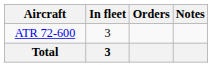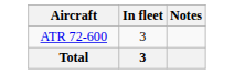 <table class="wikitable" style="border-collapse:collapse;text-align:center;margin:auto;">
 <tr>
 <th width="100pt">Aircraft</th>
 <th width="50pt">In fleet</th>
-<th width="50pt">Orders</th>
 <th>Notes</th>
 </tr>
 <tr>
 <td><a href='#'>ATR 72-600</a></td>
 <td>3</td>
 <td></td>
-<td></td>
 </tr>
 <tr>
 <th>Total</th>
 <th>3</th>
 <th></th>
-<th></th>
 </tr>
 </table>
